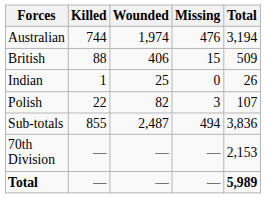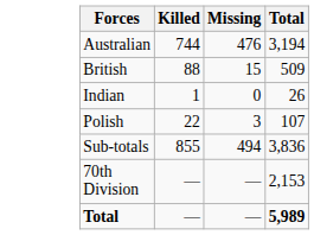 <table class="wikitable floatright" align=right>
 <tr>
 <th>Forces</th>
 <th>Killed</th>
-<th>Wounded</th>
 <th>Missing</th>
 <th>Total</th>
 </tr>
 <tr>
 <td>Australian</td>
 <td align="right">744</td>
-<td align="right">1,974</td>
 <td align="right">476</td>
 <td align="right">3,194</td>
 </tr>
 <tr>
 <td>British</td>
 <td align="right">88</td>
-<td align="right">406</td>
 <td align="right">15</td>
 <td align="right">509</td>
 </tr>
 <tr>
 <td>Indian</td>
 <td align="right">1</td>
-<td align="right">25</td>
 <td align="right">0</td>
 <td align="right">26</td>
 </tr>
 <tr>
 <td>Polish</td>
 <td align="right">22</td>
-<td align="right">82</td>
 <td align="right">3</td>
 <td align="right">107</td>
 </tr>
 <tr>
 <td>Sub-totals</td>
 <td align="right">855</td>
-<td align="right">2,487</td>
 <td align="right">494</td>
 <td align="right">3,836</td>
 </tr>
 <tr>
 <td>70th<br>Division</td>
-<td align="right">—</td>
 <td align="right">—</td>
 <td align="right">—</td>
 <td align="right">2,153</td>
 </tr>
 <tr>
 <td><strong>Total</strong></td>
 <td align="right">—</td>
 <td align="right">—</td>
-<td align="right">—</td>
 <td align="right"><strong>5,989</strong></td>
 </tr>
 </table>
